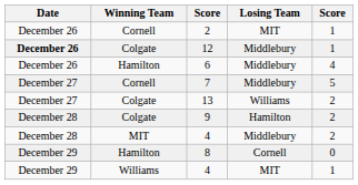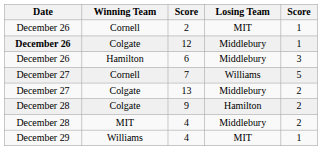 <table class="wikitable sortable" style="text-align:center" cellpadding=2 cellspacing=2 width =40%>
 <tr>
 <th>Date</th>
 <th>Winning Team</th>
 <th>Score</th>
 <th>Losing Team</th>
 <th>Score</th>
 </tr>
 <tr>
 <td>December 26</td>
 <td>Cornell</td>
 <td>2</td>
 <td>MIT</td>
 <td>1</td>
 </tr>
 <tr bgcolor=f0f0f0>
 <td><strong>December 26</strong></td>
 <td>Colgate</td>
 <td>12</td>
 <td>Middlebury</td>
 <td>1</td>
 </tr>
 <tr>
 <td>December 26</td>
 <td>Hamilton</td>
 <td>6</td>
 <td>Middlebury</td>
-<td>4</td>
+<td>3</td>
 </tr>
 <tr bgcolor=f0f0f0>
 <td>December 27</td>
 <td>Cornell</td>
 <td>7</td>
-<td>Middlebury</td>
+<td>Williams</td>
 <td>5</td>
 </tr>
 <tr>
 <td>December 27</td>
 <td>Colgate</td>
 <td>13</td>
-<td>Williams</td>
+<td>Middlebury</td>
 <td>2</td>
 </tr>
 <tr bgcolor=f0f0f0>
 <td>December 28</td>
 <td>Colgate</td>
 <td>9</td>
 <td>Hamilton</td>
 <td>2</td>
 </tr>
 <tr>
 <td>December 28</td>
 <td>MIT</td>
 <td>4</td>
 <td>Middlebury</td>
 <td>2</td>
 </tr>
-<tr bgcolor=f0f0f0>
-<td>December 29</td>
-<td>Hamilton</td>
-<td>8</td>
-<td>Cornell</td>
-<td>0</td>
-</tr>
 <tr>
 <td>December 29</td>
 <td>Williams</td>
 <td>4</td>
 <td>MIT</td>
 <td>1</td>
 </tr>
 </table>
